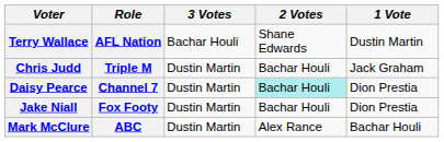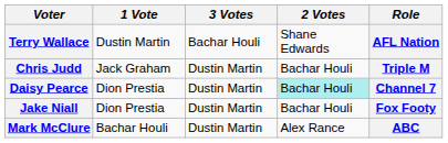 <table class="wikitable">
 <tr>
 <th><em>Voter</em></th>
-<th><em>Role</em></th>
+<th style="width:110px"><em>1 Vote</em></th>
 <th style="width:110px"><em>3 Votes</em></th>
 <th style="width:110px"><em>2 Votes</em></th>
-<th style="width:110px"><em>1 Vote</em></th>
+<th><em>Role</em></th>
 </tr>
 <tr>
 <th><a href='#'>Terry Wallace</a></th>
-<th><a href='#'>AFL Nation</a></th>
+<td>Dustin Martin</td>
 <td>Bachar Houli</td>
 <td>Shane Edwards</td>
-<td>Dustin Martin</td>
+<th><a href='#'>AFL Nation</a></th>
 </tr>
 <tr>
 <th><a href='#'>Chris Judd</a></th>
-<th><a href='#'>Triple M</a></th>
+<td>Jack Graham</td>
 <td>Dustin Martin</td>
 <td>Bachar Houli</td>
-<td>Jack Graham</td>
+<th><a href='#'>Triple M</a></th>
 </tr>
 <tr>
 <th><a href='#'>Daisy Pearce</a></th>
-<th><a href='#'>Channel 7</a></th>
+<td>Dion Prestia</td>
 <td>Dustin Martin</td>
 <td style="background: paleturquoise;">Bachar Houli</td>
-<td>Dion Prestia</td>
+<th><a href='#'>Channel 7</a></th>
 </tr>
 <tr>
 <th><a href='#'>Jake Niall</a></th>
-<th><a href='#'>Fox Footy</a></th>
+<td>Dion Prestia</td>
 <td>Dustin Martin</td>
 <td>Bachar Houli</td>
-<td>Dion Prestia</td>
+<th><a href='#'>Fox Footy</a></th>
 </tr>
 <tr>
 <th><a href='#'>Mark McClure</a></th>
-<th><a href='#'>ABC</a></th>
+<td>Bachar Houli</td>
 <td>Dustin Martin</td>
 <td>Alex Rance</td>
-<td>Bachar Houli</td>
+<th><a href='#'>ABC</a></th>
 </tr>
 </table>
